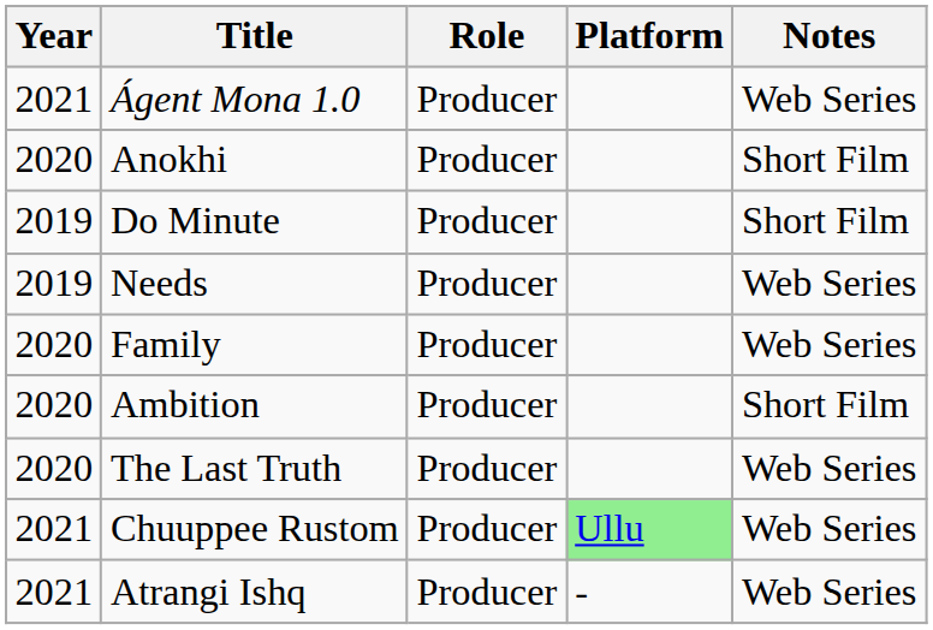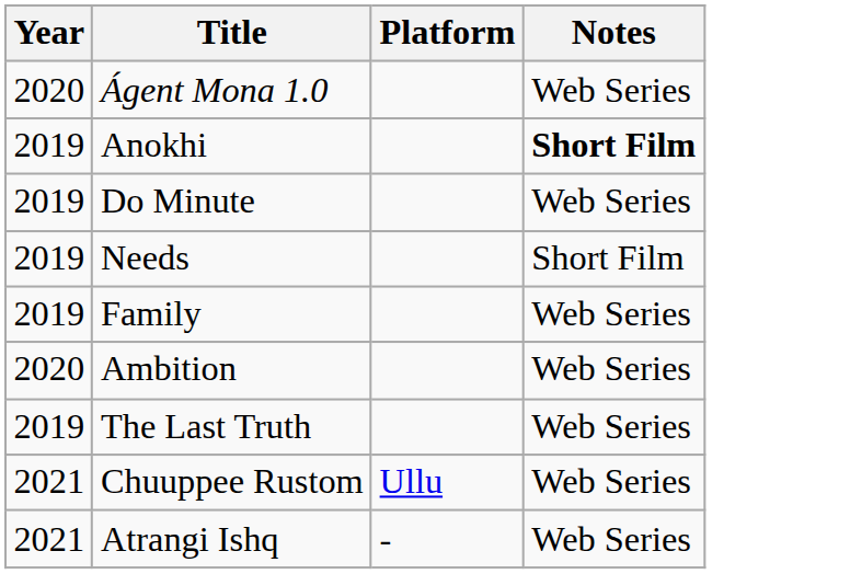 <table class="wikitable">
 <tr>
 <th>Year</th>
 <th>Title</th>
-<th>Role</th>
 <th>Platform</th>
 <th>Notes</th>
 </tr>
 <tr>
-<td>2021</td>
+<td>2020</td>
 <td><em>Ágent Mona 1.0</em></td>
-<td>Producer</td>
 <td></td>
 <td>Web Series</td>
 </tr>
 <tr>
-<td>2020</td>
+<td>2019</td>
 <td>Anokhi</td>
-<td>Producer</td>
+<td></td>
+<td><strong>Short Film</strong></td>
+</tr>
+<tr>
+<td>2019</td>
+<td>Do Minute</td>
+<td></td>
+<td>Web Series</td>
+</tr>
+<tr>
+<td>2019</td>
+<td>Needs</td>
 <td></td>
 <td>Short Film</td>
 </tr>
 <tr>
 <td>2019</td>
-<td>Do Minute</td>
-<td>Producer</td>
-<td></td>
-<td>Short Film</td>
-</tr>
-<tr>
-<td>2019</td>
-<td>Needs</td>
-<td>Producer</td>
-<td></td>
-<td>Web Series</td>
-</tr>
-<tr>
-<td>2020</td>
 <td>Family</td>
-<td>Producer</td>
 <td></td>
 <td>Web Series</td>
 </tr>
 <tr>
 <td>2020</td>
 <td>Ambition</td>
-<td>Producer</td>
 <td></td>
-<td>Short Film</td>
+<td>Web Series</td>
 </tr>
 <tr>
-<td>2020</td>
+<td>2019</td>
 <td>The Last Truth</td>
-<td>Producer</td>
 <td></td>
 <td>Web Series</td>
 </tr>
 <tr>
 <td>2021</td>
 <td>Chuuppee Rustom</td>
-<td>Producer</td>
-<td style="background: lightgreen;"><a href='#'>Ullu</a></td>
+<td><a href='#'>Ullu</a></td>
 <td>Web Series</td>
 </tr>
 <tr>
 <td>2021</td>
 <td>Atrangi Ishq</td>
-<td>Producer</td>
 <td>-</td>
 <td>Web Series</td>
 </tr>
 </table>
